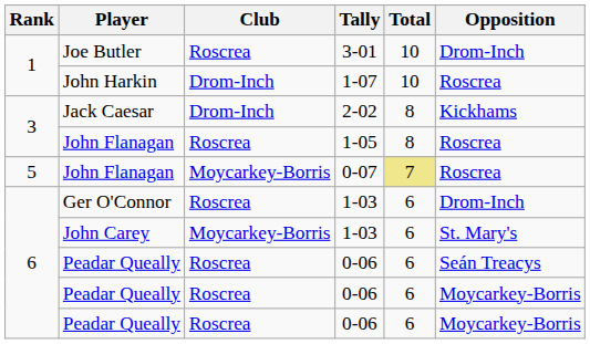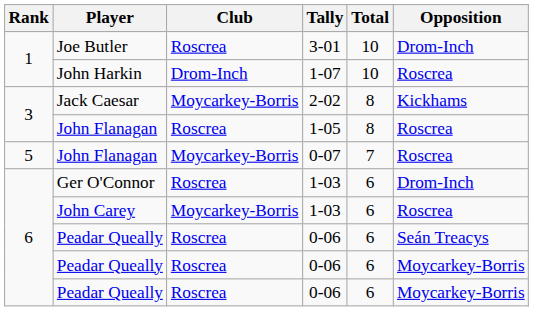 <table class="wikitable">
 <tr>
 <th>Rank</th>
 <th>Player</th>
 <th>Club</th>
 <th>Tally</th>
 <th>Total</th>
 <th>Opposition</th>
 </tr>
 <tr>
 <td rowspan="2" style="text-align:center;">1</td>
 <td>Joe Butler</td>
 <td><a href='#'>Roscrea</a></td>
 <td align=center>3-01</td>
 <td align=center>10</td>
 <td><a href='#'>Drom-Inch</a></td>
 </tr>
 <tr>
 <td>John Harkin</td>
 <td><a href='#'>Drom-Inch</a></td>
 <td align=center>1-07</td>
 <td align=center>10</td>
 <td><a href='#'>Roscrea</a></td>
 </tr>
 <tr>
 <td rowspan="2" style="text-align:center;">3</td>
 <td>Jack Caesar</td>
-<td><a href='#'>Drom-Inch</a></td>
+<td><a href='#'>Moycarkey-Borris</a></td>
 <td align=center>2-02</td>
 <td align=center>8</td>
 <td><a href='#'>Kickhams</a></td>
 </tr>
 <tr>
 <td><a href='#'>John Flanagan</a></td>
 <td><a href='#'>Roscrea</a></td>
 <td align=center>1-05</td>
 <td align=center>8</td>
 <td><a href='#'>Roscrea</a></td>
 </tr>
 <tr>
 <td rowspan="1" style="text-align:center;">5</td>
 <td><a href='#'>John Flanagan</a></td>
 <td><a href='#'>Moycarkey-Borris</a></td>
 <td align=center>0-07</td>
-<td align=center style="background: khaki;">7</td>
+<td align=center>7</td>
 <td><a href='#'>Roscrea</a></td>
 </tr>
 <tr>
 <td rowspan="5" style="text-align:center;">6</td>
 <td>Ger O'Connor</td>
 <td><a href='#'>Roscrea</a></td>
 <td align=center>1-03</td>
 <td align=center>6</td>
 <td><a href='#'>Drom-Inch</a></td>
 </tr>
 <tr>
 <td><a href='#'>John Carey</a></td>
 <td><a href='#'>Moycarkey-Borris</a></td>
 <td align=center>1-03</td>
 <td align=center>6</td>
-<td><a href='#'>St. Mary's</a></td>
+<td><a href='#'>Roscrea</a></td>
 </tr>
 <tr>
 <td><a href='#'>Peadar Queally</a></td>
 <td><a href='#'>Roscrea</a></td>
 <td align=center>0-06</td>
 <td align=center>6</td>
 <td><a href='#'>Seán Treacys</a></td>
 </tr>
 <tr>
 <td><a href='#'>Peadar Queally</a></td>
 <td><a href='#'>Roscrea</a></td>
 <td align=center>0-06</td>
 <td align=center>6</td>
 <td><a href='#'>Moycarkey-Borris</a></td>
 </tr>
 <tr>
 <td><a href='#'>Peadar Queally</a></td>
 <td><a href='#'>Roscrea</a></td>
 <td align=center>0-06</td>
 <td align=center>6</td>
 <td><a href='#'>Moycarkey-Borris</a></td>
 </tr>
 </table>
